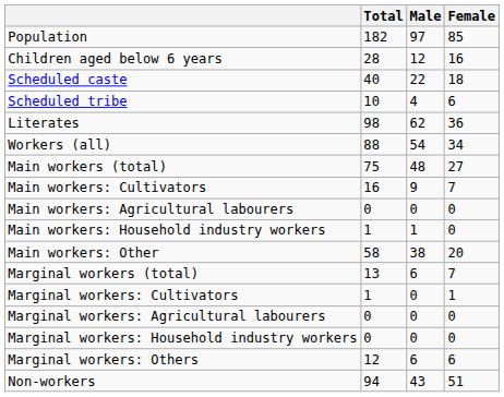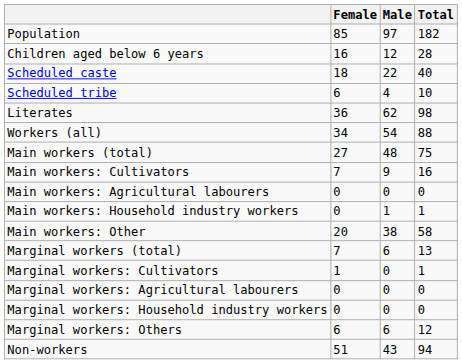 <table class="wikitable sortable">
 <tr>
 <th></th>
+<th>Female</th>
+<th>Male</th>
 <th>Total</th>
-<th>Male</th>
-<th>Female</th>
 </tr>
 <tr>
 <td>Population</td>
+<td>85</td>
+<td>97</td>
 <td>182</td>
-<td>97</td>
-<td>85</td>
 </tr>
 <tr>
 <td>Children aged below 6 years</td>
+<td>16</td>
+<td>12</td>
 <td>28</td>
-<td>12</td>
-<td>16</td>
 </tr>
 <tr>
 <td><a href='#'>Scheduled caste</a></td>
+<td>18</td>
+<td>22</td>
 <td>40</td>
-<td>22</td>
-<td>18</td>
 </tr>
 <tr>
 <td><a href='#'>Scheduled tribe</a></td>
+<td>6</td>
+<td>4</td>
 <td>10</td>
-<td>4</td>
-<td>6</td>
 </tr>
 <tr>
 <td>Literates</td>
+<td>36</td>
+<td>62</td>
 <td>98</td>
-<td>62</td>
-<td>36</td>
 </tr>
 <tr>
 <td>Workers (all)</td>
+<td>34</td>
+<td>54</td>
 <td>88</td>
-<td>54</td>
-<td>34</td>
 </tr>
 <tr>
 <td>Main workers (total)</td>
+<td>27</td>
+<td>48</td>
 <td>75</td>
-<td>48</td>
-<td>27</td>
 </tr>
 <tr>
 <td>Main workers: Cultivators</td>
+<td>7</td>
+<td>9</td>
 <td>16</td>
-<td>9</td>
-<td>7</td>
 </tr>
 <tr>
 <td>Main workers: Agricultural labourers</td>
 <td>0</td>
 <td>0</td>
 <td>0</td>
 </tr>
 <tr>
 <td>Main workers: Household industry workers</td>
+<td>0</td>
 <td>1</td>
 <td>1</td>
-<td>0</td>
 </tr>
 <tr>
 <td>Main workers: Other</td>
+<td>20</td>
+<td>38</td>
 <td>58</td>
-<td>38</td>
-<td>20</td>
 </tr>
 <tr>
 <td>Marginal workers (total)</td>
+<td>7</td>
+<td>6</td>
 <td>13</td>
-<td>6</td>
-<td>7</td>
 </tr>
 <tr>
 <td>Marginal workers: Cultivators</td>
 <td>1</td>
 <td>0</td>
 <td>1</td>
 </tr>
 <tr>
 <td>Marginal workers: Agricultural labourers</td>
 <td>0</td>
 <td>0</td>
 <td>0</td>
 </tr>
 <tr>
 <td>Marginal workers: Household industry workers</td>
 <td>0</td>
 <td>0</td>
 <td>0</td>
 </tr>
 <tr>
 <td>Marginal workers: Others</td>
-<td>12</td>
 <td>6</td>
 <td>6</td>
+<td>12</td>
 </tr>
 <tr>
 <td>Non-workers</td>
+<td>51</td>
+<td>43</td>
 <td>94</td>
-<td>43</td>
-<td>51</td>
 </tr>
 </table>
